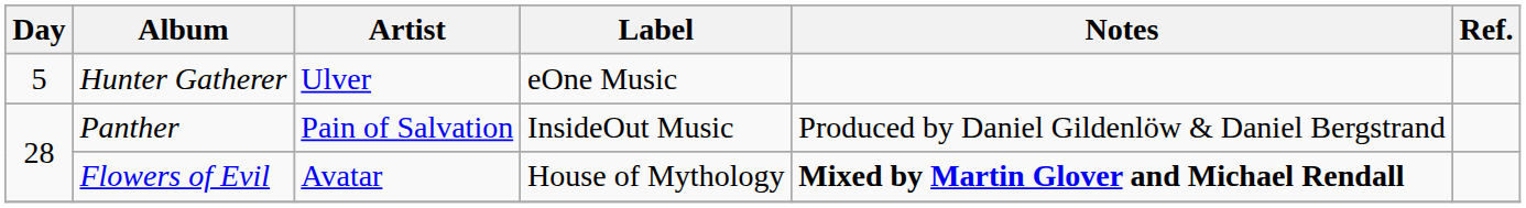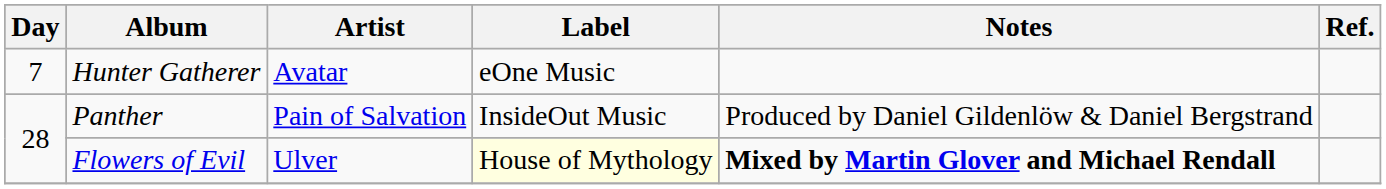 <table class="wikitable">
 <tr>
 <th>Day</th>
 <th>Album</th>
 <th>Artist</th>
 <th>Label</th>
 <th>Notes</th>
 <th>Ref.</th>
 </tr>
 <tr>
-<td style="text-align:center;" rowspan="1">5</td>
+<td style="text-align:center;" rowspan="1">7</td>
 <td><em>Hunter Gatherer</em></td>
-<td><a href='#'>Ulver</a></td>
+<td><a href='#'>Avatar</a></td>
 <td>eOne Music</td>
 <td></td>
 <td></td>
 </tr>
 <tr>
 <td style="text-align:center;" rowspan="2">28</td>
 <td><em>Panther</em></td>
 <td><a href='#'>Pain of Salvation</a></td>
 <td>InsideOut Music</td>
 <td>Produced by Daniel Gildenlöw & Daniel Bergstrand</td>
 <td></td>
 </tr>
 <tr>
 <td><em><a href='#'>Flowers of Evil</a></em></td>
-<td><a href='#'>Avatar</a></td>
-<td>House of Mythology</td>
+<td><a href='#'>Ulver</a></td>
+<td style="background: lightyellow;">House of Mythology</td>
 <td><strong>Mixed by <a href='#'>Martin Glover</a> and Michael Rendall</strong></td>
 <td></td>
 </tr>
 <tr>
 </tr>
 </table>
